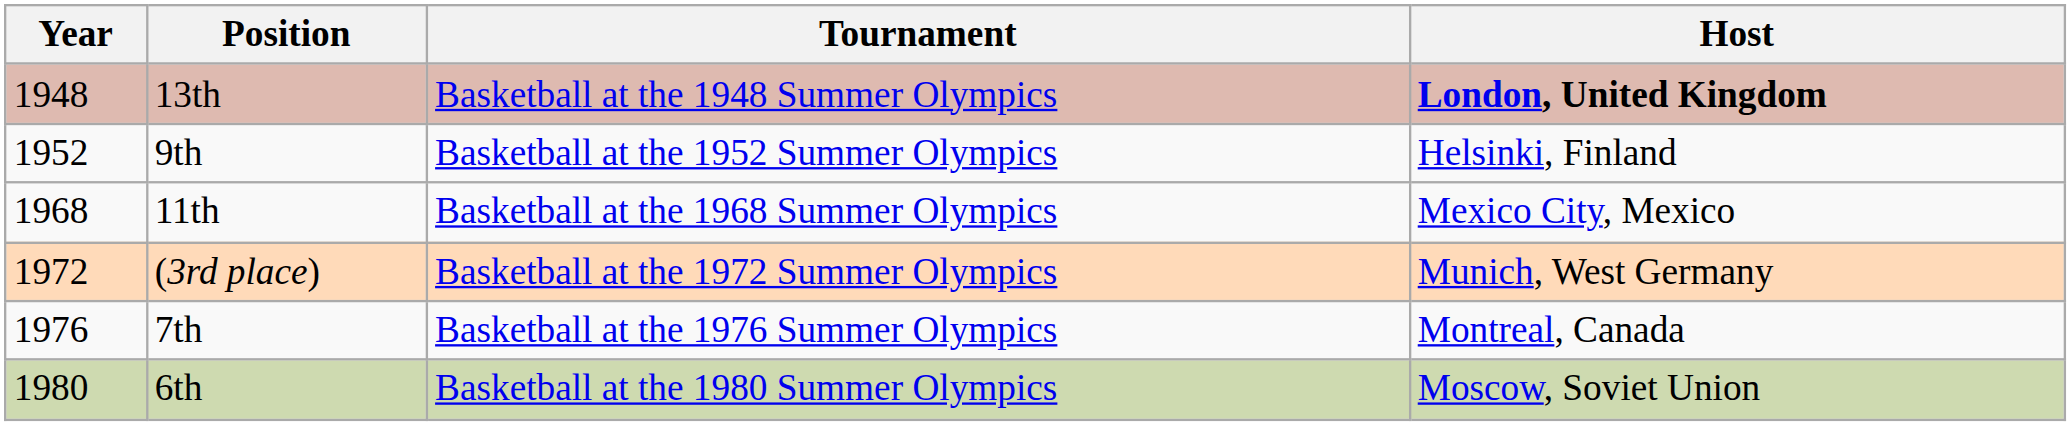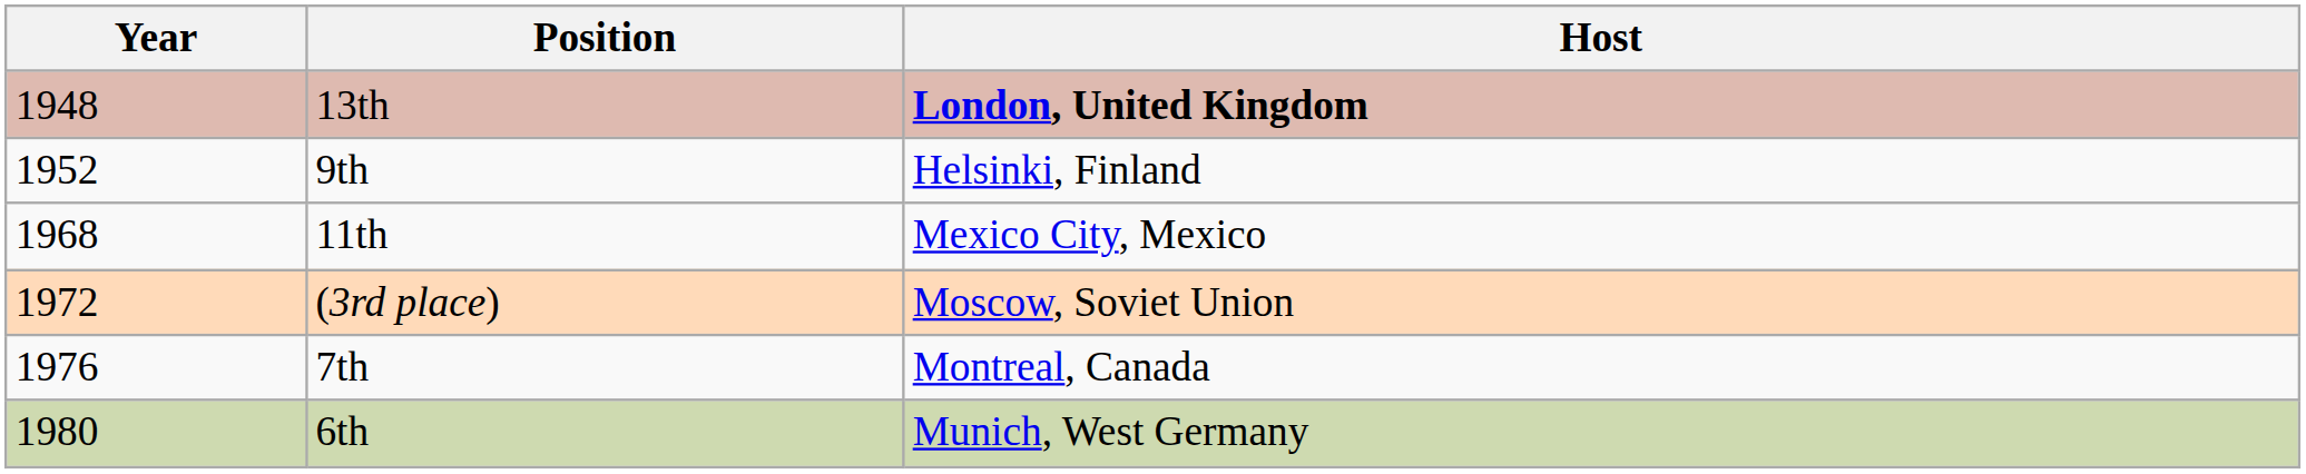 <table class="wikitable" width=70%>
 <tr>
 <th>Year</th>
 <th>Position</th>
-<th>Tournament</th>
 <th>Host</th>
 </tr>
 <tr valign="top" bgcolor="#debab0">
 <td>1948</td>
 <td>13th</td>
-<td><a href='#'>Basketball at the 1948 Summer Olympics</a></td>
 <td><strong><a href='#'>London</a>, United Kingdom</strong></td>
 </tr>
 <tr valign="top" bgcolor=>
 <td>1952</td>
 <td>9th</td>
-<td><a href='#'>Basketball at the 1952 Summer Olympics</a></td>
 <td><a href='#'>Helsinki</a>, Finland</td>
 </tr>
 <tr valign="top" bgcolor=>
 <td>1968</td>
 <td>11th</td>
-<td><a href='#'>Basketball at the 1968 Summer Olympics</a></td>
 <td><a href='#'>Mexico City</a>, Mexico</td>
 </tr>
 <tr valign="top" bgcolor="#FFDAB9">
 <td>1972</td>
 <td> (<em>3rd place</em>)</td>
-<td><a href='#'>Basketball at the 1972 Summer Olympics</a></td>
-<td><a href='#'>Munich</a>, West Germany</td>
+<td><a href='#'>Moscow</a>, Soviet Union</td>
 </tr>
 <tr valign="top" bgcolor=>
 <td>1976</td>
 <td>7th</td>
-<td><a href='#'>Basketball at the 1976 Summer Olympics</a></td>
 <td><a href='#'>Montreal</a>, Canada</td>
 </tr>
 <tr valign="top" bgcolor="#CEDAB0">
 <td>1980</td>
 <td>6th</td>
-<td><a href='#'>Basketball at the 1980 Summer Olympics</a></td>
-<td><a href='#'>Moscow</a>, Soviet Union</td>
+<td><a href='#'>Munich</a>, West Germany</td>
 </tr>
 </table>
